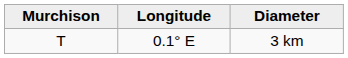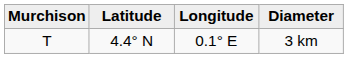 <table class="wikitable">
 <tr>
 <th width="25%" style="background:#eeeeee;">Murchison</th>
+<th width="25%" style="background:#eeeeee;">Latitude</th>
 <th width="25%" style="background:#eeeeee;">Longitude</th>
 <th width="25%" style="background:#eeeeee;">Diameter</th>
 </tr>
 <tr>
 <td align="center">T</td>
+<td align="center">4.4° N</td>
 <td align="center">0.1° E</td>
 <td align="center">3 km</td>
 </tr>
 </table>
